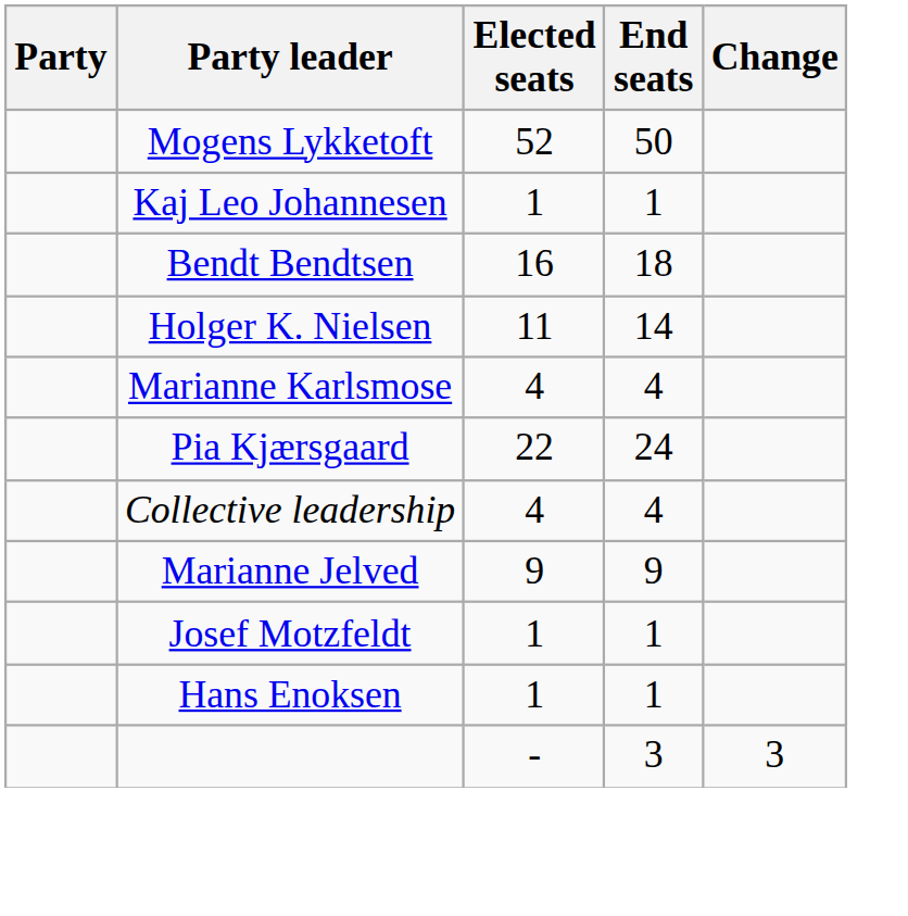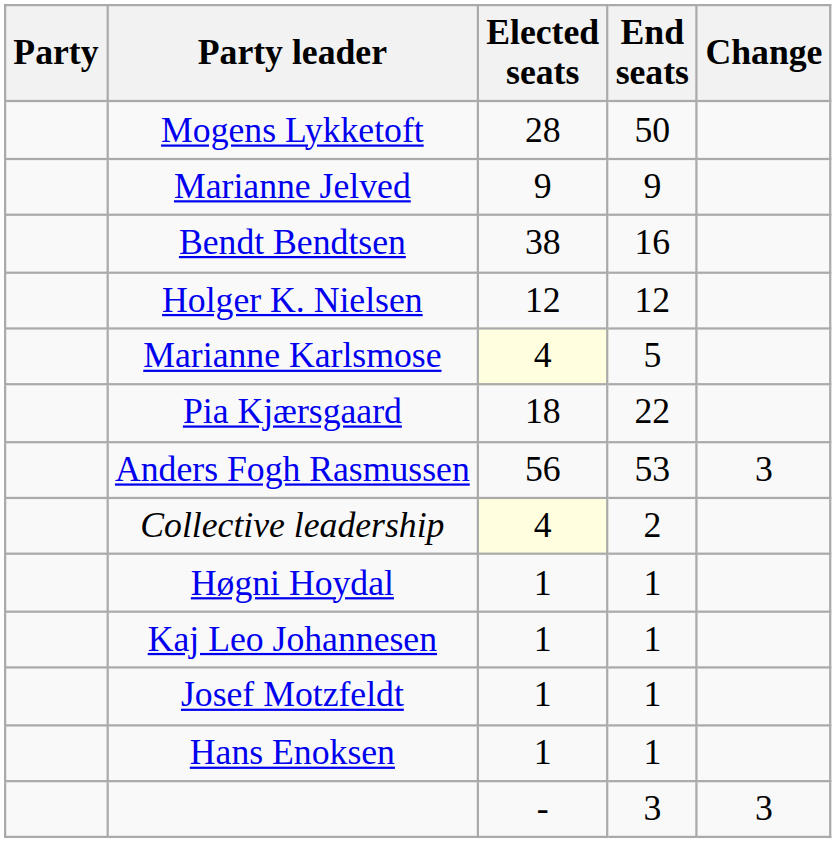 <table class="wikitable sortable" style="text-align: center;">
 <tr>
 <th>Party</th>
 <th>Party leader</th>
 <th>Elected<br>seats</th>
 <th>End<br>seats</th>
 <th>Change</th>
 </tr>
 <tr>
 <td data-sort-value="A" style="text-align: left;"></td>
 <td><a href='#'>Mogens Lykketoft</a></td>
-<td>52</td>
+<td>28</td>
 <td>50</td>
+<td data-sort-value="0"></td>
+</tr>
+<tr>
+<td data-sort-value="B" style="text-align: left;"></td>
+<td><a href='#'>Marianne Jelved</a></td>
+<td>9</td>
+<td>9</td>
+<td data-sort-value="0"></td>
+</tr>
+<tr>
+<td data-sort-value="C" style="text-align: left;"></td>
+<td><a href='#'>Bendt Bendtsen</a></td>
+<td>38</td>
+<td>16</td>
+<td data-sort-value="0"></td>
+</tr>
+<tr>
+<td data-sort-value="F" style="text-align: left;"></td>
+<td><a href='#'>Holger K. Nielsen</a></td>
+<td>12</td>
+<td>12</td>
+<td data-sort-value="0"></td>
+</tr>
+<tr>
+<td data-sort-value="K" style="text-align: left;"></td>
+<td><a href='#'>Marianne Karlsmose</a></td>
+<td style="background: lightyellow;">4</td>
+<td>5</td>
+<td data-sort-value="0"></td>
+</tr>
+<tr>
+<td data-sort-value="O" style="text-align: left;"></td>
+<td><a href='#'>Pia Kjærsgaard</a></td>
+<td>18</td>
+<td>22</td>
+<td data-sort-value="0"></td>
+</tr>
+<tr>
+<td data-sort-value="V" style="text-align: left;"></td>
+<td><a href='#'>Anders Fogh Rasmussen</a></td>
+<td>56</td>
+<td>53</td>
+<td data-sort-value="-3"> 3</td>
+</tr>
+<tr>
+<td data-sort-value="ZA" style="text-align: left;"></td>
+<td><em>Collective leadership</em></td>
+<td style="background: lightyellow;">4</td>
+<td>2</td>
+<td data-sort-value="0"></td>
+</tr>
+<tr>
+<td data-sort-value="TJ" style="text-align: left;"></td>
+<td><a href='#'>Høgni Hoydal</a></td>
+<td>1</td>
+<td>1</td>
 <td data-sort-value="0"></td>
 </tr>
 <tr>
 <td data-sort-value="SP" style="text-align: left;"></td>
 <td><a href='#'>Kaj Leo Johannesen</a></td>
 <td>1</td>
 <td>1</td>
-<td data-sort-value="0"></td>
-</tr>
-<tr>
-<td data-sort-value="C" style="text-align: left;"></td>
-<td><a href='#'>Bendt Bendtsen</a></td>
-<td>16</td>
-<td>18</td>
-<td data-sort-value="0"></td>
-</tr>
-<tr>
-<td data-sort-value="F" style="text-align: left;"></td>
-<td><a href='#'>Holger K. Nielsen</a></td>
-<td>11</td>
-<td>14</td>
-<td data-sort-value="0"></td>
-</tr>
-<tr>
-<td data-sort-value="K" style="text-align: left;"></td>
-<td><a href='#'>Marianne Karlsmose</a></td>
-<td>4</td>
-<td>4</td>
-<td data-sort-value="0"></td>
-</tr>
-<tr>
-<td data-sort-value="O" style="text-align: left;"></td>
-<td><a href='#'>Pia Kjærsgaard</a></td>
-<td>22</td>
-<td>24</td>
-<td data-sort-value="0"></td>
-</tr>
-<tr>
-<td data-sort-value="ZA" style="text-align: left;"></td>
-<td><em>Collective leadership</em></td>
-<td>4</td>
-<td>4</td>
-<td data-sort-value="0"></td>
-</tr>
-<tr>
-<td data-sort-value="B" style="text-align: left;"></td>
-<td><a href='#'>Marianne Jelved</a></td>
-<td>9</td>
-<td>9</td>
 <td data-sort-value="0"></td>
 </tr>
 <tr>
 <td data-sort-value="IA" style="text-align: left;"></td>
 <td><a href='#'>Josef Motzfeldt</a></td>
 <td>1</td>
 <td>1</td>
 <td data-sort-value="0"></td>
 </tr>
 <tr>
 <td data-sort-value="SI" style="text-align: left;"></td>
 <td><a href='#'>Hans Enoksen</a></td>
 <td>1</td>
 <td>1</td>
 <td data-sort-value="0"></td>
 </tr>
 <tr>
 <td data-sort-value="ZZZZ" style="text-align: left;"></td>
 <td></td>
 <td>-</td>
 <td>3</td>
 <td data-sort-value="1"> 3</td>
 </tr>
 </table>
